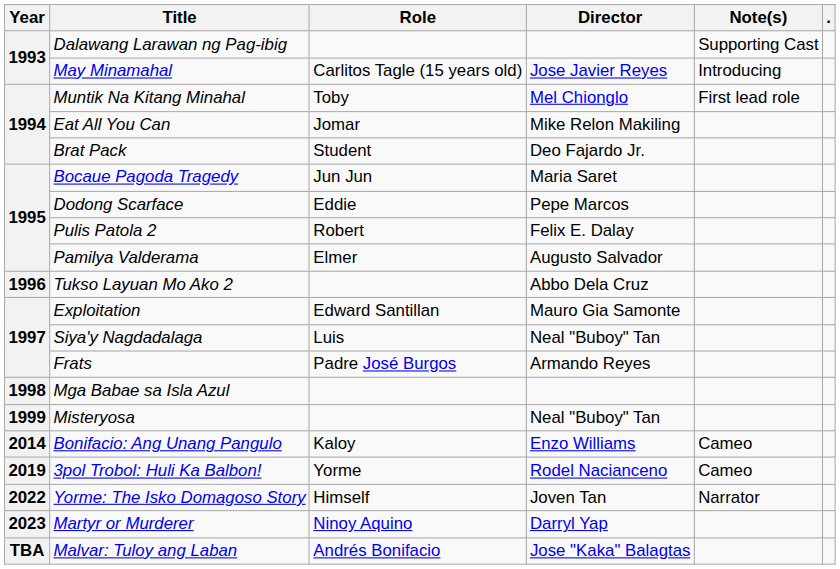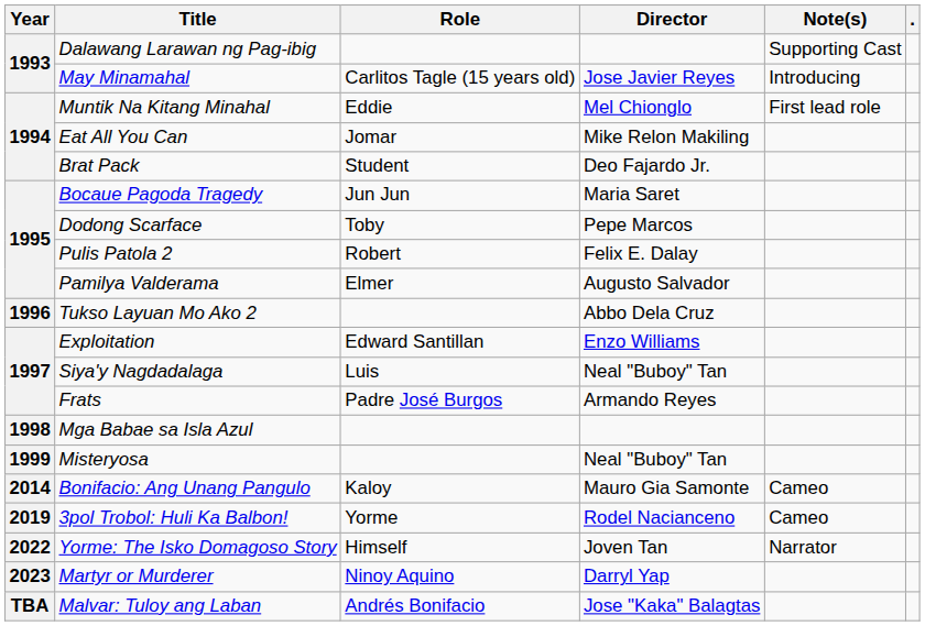 <table class="wikitable plainrowheaders sortable">
 <tr>
 <th scope="col">Year</th>
 <th scope="col">Title</th>
 <th scope="col">Role</th>
 <th scope="col">Director</th>
 <th scope="col" class="unsortable">Note(s)</th>
 <th scope="col" class="unsortable">.</th>
 </tr>
 <tr>
 <th rowspan="2" scope="row">1993</th>
 <td><em>Dalawang Larawan ng Pag-ibig</em></td>
 <td></td>
 <td></td>
 <td>Supporting Cast</td>
 <td></td>
 </tr>
 <tr>
 <td><em><a href='#'>May Minamahal</a></em></td>
 <td>Carlitos Tagle (15 years old)</td>
 <td><a href='#'>Jose Javier Reyes</a></td>
 <td>Introducing </td>
 <td></td>
 </tr>
 <tr>
 <th rowspan="3" scope="row">1994</th>
 <td><em>Muntik Na Kitang Minahal</em></td>
-<td>Toby</td>
+<td>Eddie</td>
 <td><a href='#'>Mel Chionglo</a></td>
 <td>First lead role</td>
 <td></td>
 </tr>
 <tr>
 <td><em>Eat All You Can</em></td>
 <td>Jomar</td>
 <td>Mike Relon Makiling</td>
 <td></td>
 <td></td>
 </tr>
 <tr>
 <td><em>Brat Pack</em></td>
 <td>Student</td>
 <td>Deo Fajardo Jr.</td>
 <td></td>
 <td></td>
 </tr>
 <tr>
 <th rowspan="4" scope="row">1995</th>
 <td><em><a href='#'>Bocaue Pagoda Tragedy</a></em></td>
 <td>Jun Jun</td>
 <td>Maria Saret</td>
 <td></td>
 <td></td>
 </tr>
 <tr>
 <td><em>Dodong Scarface</em></td>
-<td>Eddie</td>
+<td>Toby</td>
 <td>Pepe Marcos</td>
 <td></td>
 <td></td>
 </tr>
 <tr>
 <td><em>Pulis Patola 2</em></td>
 <td>Robert</td>
 <td>Felix E. Dalay</td>
 <td></td>
 <td></td>
 </tr>
 <tr>
 <td><em>Pamilya Valderama</em></td>
 <td>Elmer</td>
 <td>Augusto Salvador</td>
 <td></td>
 <td></td>
 </tr>
 <tr>
 <th scope="row">1996</th>
 <td><em>Tukso Layuan Mo Ako 2</em></td>
 <td></td>
 <td>Abbo Dela Cruz</td>
 <td></td>
 <td></td>
 </tr>
 <tr>
 <th rowspan="3" scope="row">1997</th>
 <td><em>Exploitation</em></td>
 <td>Edward Santillan</td>
-<td>Mauro Gia Samonte</td>
+<td><a href='#'>Enzo Williams</a></td>
 <td></td>
 <td></td>
 </tr>
 <tr>
 <td><em>Siya'y Nagdadalaga</em></td>
 <td>Luis</td>
 <td>Neal "Buboy" Tan</td>
 <td></td>
 <td></td>
 </tr>
 <tr>
 <td><em>Frats</em></td>
 <td>Padre <a href='#'>José Burgos</a></td>
 <td>Armando Reyes</td>
 <td></td>
 <td></td>
 </tr>
 <tr>
 <th scope="row">1998</th>
 <td><em>Mga Babae sa Isla Azul</em></td>
 <td></td>
 <td></td>
 <td></td>
 <td></td>
 </tr>
 <tr>
 <th scope="row">1999</th>
 <td><em>Misteryosa</em></td>
 <td></td>
 <td>Neal "Buboy" Tan</td>
 <td></td>
 <td></td>
 </tr>
 <tr>
 <th scope="row">2014</th>
 <td><em><a href='#'>Bonifacio: Ang Unang Pangulo</a></em></td>
 <td>Kaloy</td>
-<td><a href='#'>Enzo Williams</a></td>
+<td>Mauro Gia Samonte</td>
 <td>Cameo</td>
 <td></td>
 </tr>
 <tr>
 <th scope="row">2019</th>
 <td><em><a href='#'>3pol Trobol: Huli Ka Balbon!</a></em></td>
 <td>Yorme</td>
 <td><a href='#'>Rodel Nacianceno</a></td>
 <td>Cameo</td>
 <td></td>
 </tr>
 <tr>
 <th scope="row">2022</th>
 <td><em><a href='#'>Yorme: The Isko Domagoso Story</a></em></td>
 <td>Himself</td>
 <td>Joven Tan</td>
 <td>Narrator</td>
 <td></td>
 </tr>
 <tr>
 <th scope="row">2023</th>
 <td><em><a href='#'>Martyr or Murderer</a></em></td>
 <td><a href='#'>Ninoy Aquino</a></td>
 <td><a href='#'>Darryl Yap</a></td>
 <td></td>
 <td></td>
 </tr>
 <tr>
 <th scope="row">TBA</th>
 <td><em><a href='#'>Malvar: Tuloy ang Laban</a></em></td>
 <td><a href='#'>Andrés Bonifacio</a></td>
 <td><a href='#'>Jose "Kaka" Balagtas</a></td>
 <td></td>
 <td></td>
 </tr>
 </table>
